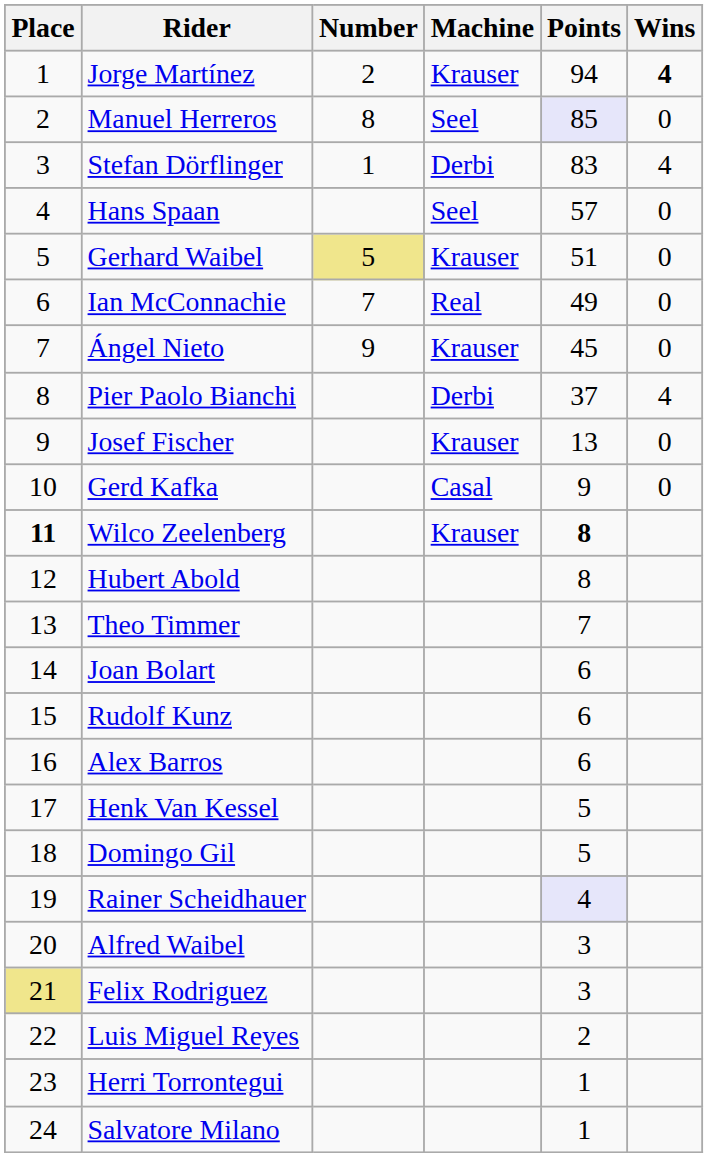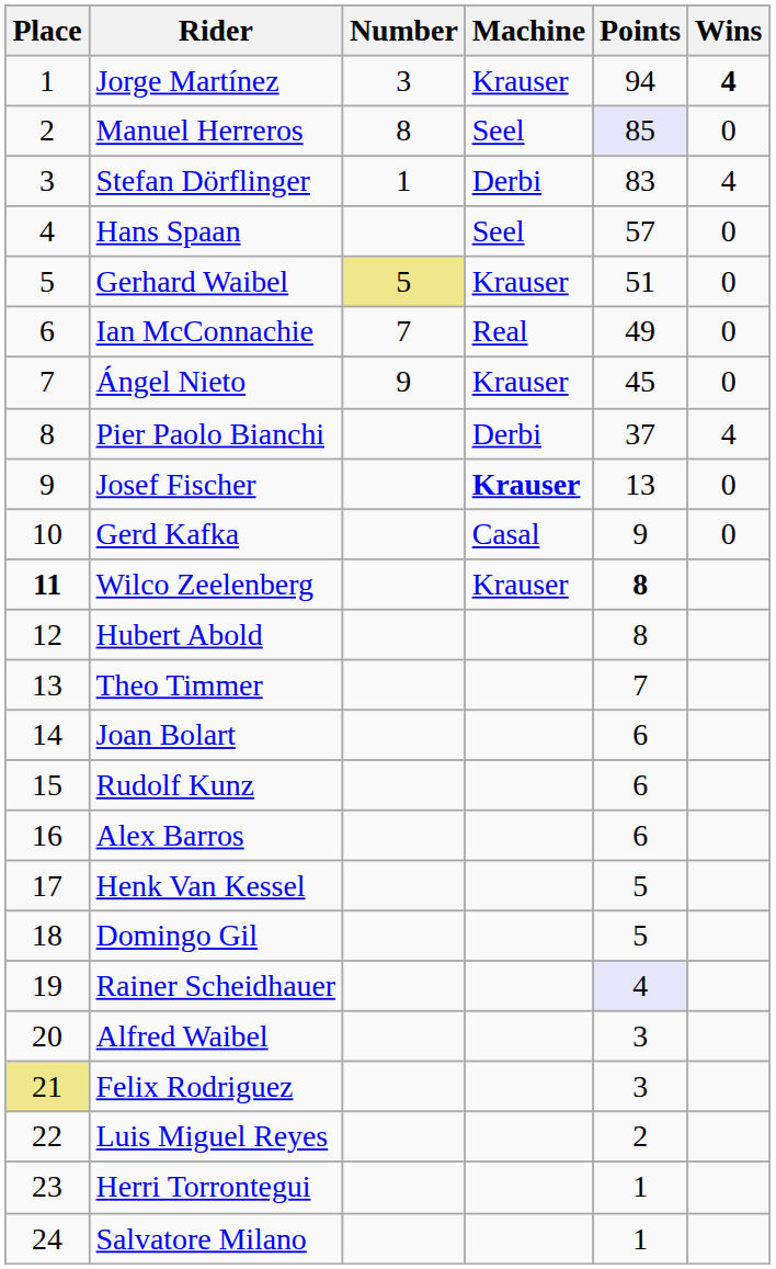 <table class="wikitable" style="font-size: 95%;">
 <tr>
 <th>Place</th>
 <th>Rider</th>
 <th>Number</th>
 <th>Machine</th>
 <th>Points</th>
 <th>Wins</th>
 </tr>
 <tr>
 <td style="text-align:center;">1</td>
 <td> <a href='#'>Jorge Martínez</a></td>
-<td style="text-align:center;">2</td>
+<td style="text-align:center;">3</td>
 <td><a href='#'>Krauser</a></td>
 <td style="text-align:center;">94</td>
 <td style="text-align:center;"><strong>4</strong></td>
 </tr>
 <tr>
 <td style="text-align:center;">2</td>
 <td> <a href='#'>Manuel Herreros</a></td>
 <td style="text-align:center;">8</td>
 <td><a href='#'>Seel</a></td>
 <td style="background: lavender; text-align:center;">85</td>
 <td style="text-align:center;">0</td>
 </tr>
 <tr>
 <td style="text-align:center;">3</td>
 <td> <a href='#'>Stefan Dörflinger</a></td>
 <td style="text-align:center;">1</td>
 <td><a href='#'>Derbi</a></td>
 <td style="text-align:center;">83</td>
 <td style="text-align:center;">4</td>
 </tr>
 <tr>
 <td style="text-align:center;">4</td>
 <td> <a href='#'>Hans Spaan</a></td>
 <td></td>
 <td><a href='#'>Seel</a></td>
 <td style="text-align:center;">57</td>
 <td style="text-align:center;">0</td>
 </tr>
 <tr>
 <td style="text-align:center;">5</td>
 <td> <a href='#'>Gerhard Waibel</a></td>
 <td style="background: khaki; text-align:center;">5</td>
 <td><a href='#'>Krauser</a></td>
 <td style="text-align:center;">51</td>
 <td style="text-align:center;">0</td>
 </tr>
 <tr>
 <td style="text-align:center;">6</td>
 <td> <a href='#'>Ian McConnachie</a></td>
 <td style="text-align:center;">7</td>
 <td><a href='#'>Real</a></td>
 <td style="text-align:center;">49</td>
 <td style="text-align:center;">0</td>
 </tr>
 <tr>
 <td style="text-align:center;">7</td>
 <td> <a href='#'>Ángel Nieto</a></td>
 <td style="text-align:center;">9</td>
 <td><a href='#'>Krauser</a></td>
 <td style="text-align:center;">45</td>
 <td style="text-align:center;">0</td>
 </tr>
 <tr>
 <td style="text-align:center;">8</td>
 <td> <a href='#'>Pier Paolo Bianchi</a></td>
 <td></td>
 <td><a href='#'>Derbi</a></td>
 <td style="text-align:center;">37</td>
 <td style="text-align:center;">4</td>
 </tr>
 <tr>
 <td style="text-align:center;">9</td>
 <td> <a href='#'>Josef Fischer</a></td>
 <td></td>
-<td><a href='#'>Krauser</a></td>
+<td><strong><a href='#'>Krauser</a></strong></td>
 <td style="text-align:center;">13</td>
 <td style="text-align:center;">0</td>
 </tr>
 <tr>
 <td style="text-align:center;">10</td>
 <td> <a href='#'>Gerd Kafka</a></td>
 <td></td>
 <td><a href='#'>Casal</a></td>
 <td style="text-align:center;">9</td>
 <td style="text-align:center;">0</td>
 </tr>
 <tr>
 <td style="text-align:center;"><strong>11</strong></td>
 <td> <a href='#'>Wilco Zeelenberg</a></td>
 <td style="text-align:center;"></td>
 <td><a href='#'>Krauser</a></td>
 <td style="text-align:center;"><strong>8</strong></td>
 <td></td>
 </tr>
 <tr>
 <td style="text-align:center;">12</td>
 <td> <a href='#'>Hubert Abold</a></td>
 <td style="text-align:center;"></td>
 <td></td>
 <td style="text-align:center;">8</td>
 <td style="text-align:center;"></td>
 </tr>
 <tr>
 <td style="text-align:center;">13</td>
 <td> <a href='#'>Theo Timmer</a></td>
 <td style="text-align:center;"></td>
 <td></td>
 <td style="text-align:center;">7</td>
 <td style="text-align:center;"></td>
 </tr>
 <tr>
 <td style="text-align:center;">14</td>
 <td> <a href='#'>Joan Bolart</a></td>
 <td style="text-align:center;"></td>
 <td></td>
 <td style="text-align:center;">6</td>
 <td style="text-align:center;"></td>
 </tr>
 <tr>
 <td style="text-align:center;">15</td>
 <td> <a href='#'>Rudolf Kunz</a></td>
 <td style="text-align:center;"></td>
 <td></td>
 <td style="text-align:center;">6</td>
 <td style="text-align:center;"></td>
 </tr>
 <tr>
 <td style="text-align:center;">16</td>
 <td> <a href='#'>Alex Barros</a></td>
 <td style="text-align:center;"></td>
 <td></td>
 <td style="text-align:center;">6</td>
 <td style="text-align:center;"></td>
 </tr>
 <tr>
 <td style="text-align:center;">17</td>
 <td> <a href='#'>Henk Van Kessel</a></td>
 <td style="text-align:center;"></td>
 <td></td>
 <td style="text-align:center;">5</td>
 <td style="text-align:center;"></td>
 </tr>
 <tr>
 <td style="text-align:center;">18</td>
 <td> <a href='#'>Domingo Gil</a></td>
 <td style="text-align:center;"></td>
 <td></td>
 <td style="text-align:center;">5</td>
 <td style="text-align:center;"></td>
 </tr>
 <tr>
 <td style="text-align:center;">19</td>
 <td> <a href='#'>Rainer Scheidhauer</a></td>
 <td style="text-align:center;"></td>
 <td></td>
 <td style="background: lavender; text-align:center;">4</td>
 <td style="text-align:center;"></td>
 </tr>
 <tr>
 <td style="text-align:center;">20</td>
 <td> <a href='#'>Alfred Waibel</a></td>
 <td style="text-align:center;"></td>
 <td></td>
 <td style="text-align:center;">3</td>
 <td style="text-align:center;"></td>
 </tr>
 <tr>
 <td style="background: khaki; text-align:center;">21</td>
 <td> <a href='#'>Felix Rodriguez</a></td>
 <td style="text-align:center;"></td>
 <td></td>
 <td style="text-align:center;">3</td>
 <td style="text-align:center;"></td>
 </tr>
 <tr>
 <td style="text-align:center;">22</td>
 <td> <a href='#'>Luis Miguel Reyes</a></td>
 <td style="text-align:center;"></td>
 <td></td>
 <td style="text-align:center;">2</td>
 <td style="text-align:center;"></td>
 </tr>
 <tr>
 <td style="text-align:center;">23</td>
 <td> <a href='#'>Herri Torrontegui</a></td>
 <td style="text-align:center;"></td>
 <td></td>
 <td style="text-align:center;">1</td>
 <td style="text-align:center;"></td>
 </tr>
 <tr>
 <td style="text-align:center;">24</td>
 <td> <a href='#'>Salvatore Milano</a></td>
 <td style="text-align:center;"></td>
 <td></td>
 <td style="text-align:center;">1</td>
 <td style="text-align:center;"></td>
 </tr>
 </table>
